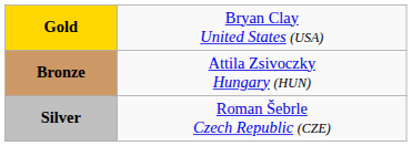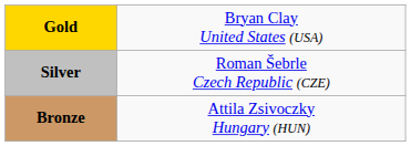 <table class="wikitable" style=" text-align:center; font-size:110%;" width="35%">
 <tr>
 <td bgcolor="gold"><strong>Gold</strong></td>
 <td> <a href='#'>Bryan Clay</a><br><em><a href='#'>United States</a> <small>(USA)</small></em></td>
 </tr>
 <tr>
+<td bgcolor="silver"><strong>Silver</strong></td>
+<td> <a href='#'>Roman Šebrle</a><br><em><a href='#'>Czech Republic</a> <small>(CZE)</small></em></td>
+</tr>
+<tr>
 <td bgcolor="CC9966"><strong>Bronze</strong></td>
 <td> <a href='#'>Attila Zsivoczky</a><br><em><a href='#'>Hungary</a> <small>(HUN)</small></em></td>
 </tr>
-<tr>
-<td bgcolor="silver"><strong>Silver</strong></td>
-<td> <a href='#'>Roman Šebrle</a><br><em><a href='#'>Czech Republic</a> <small>(CZE)</small></em></td>
-</tr>
 </table>
